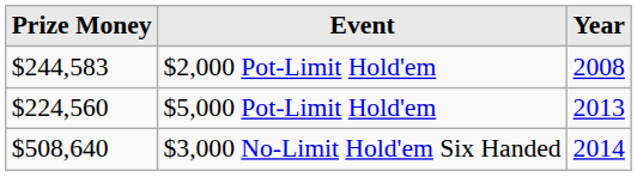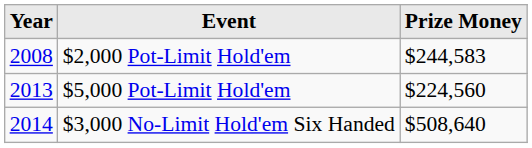 <table class="wikitable">
 <tr>
+<th style="background: #E9E9E9;">Year</th>
+<th style="background: #E9E9E9;">Event</th>
 <th style="background: #E9E9E9;">Prize Money</th>
-<th style="background: #E9E9E9;">Event</th>
-<th style="background: #E9E9E9;">Year</th>
 </tr>
 <tr>
+<td><a href='#'>2008</a></td>
+<td>$2,000 <a href='#'>Pot-Limit</a> <a href='#'>Hold'em</a></td>
 <td>$244,583</td>
-<td>$2,000 <a href='#'>Pot-Limit</a> <a href='#'>Hold'em</a></td>
-<td><a href='#'>2008</a></td>
 </tr>
 <tr>
+<td><a href='#'>2013</a></td>
+<td>$5,000 <a href='#'>Pot-Limit</a> <a href='#'>Hold'em</a></td>
 <td>$224,560</td>
-<td>$5,000 <a href='#'>Pot-Limit</a> <a href='#'>Hold'em</a></td>
-<td><a href='#'>2013</a></td>
 </tr>
 <tr>
+<td><a href='#'>2014</a></td>
+<td>$3,000 <a href='#'>No-Limit</a> <a href='#'>Hold'em</a> Six Handed</td>
 <td>$508,640</td>
-<td>$3,000 <a href='#'>No-Limit</a> <a href='#'>Hold'em</a> Six Handed</td>
-<td><a href='#'>2014</a></td>
 </tr>
 </table>
